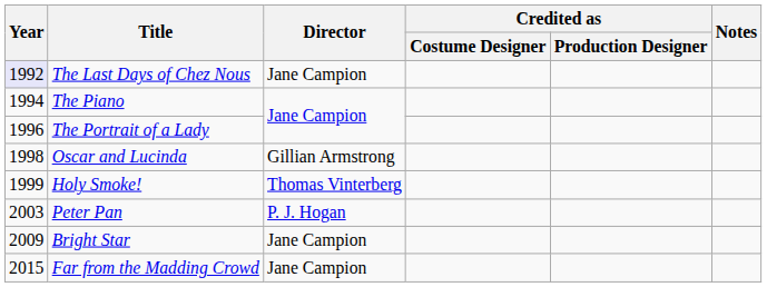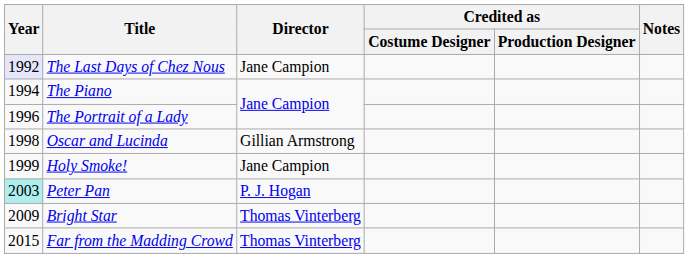 <table class="wikitable sortable">
 <tr>
 <th rowspan="2" scope="col">Year</th>
 <th rowspan="2" scope="col">Title</th>
 <th rowspan="2" scope="col">Director</th>
 <th colspan="2" scope="col">Credited as</th>
 <th rowspan="2" class="unsortable" scope="col">Notes</th>
 </tr>
 <tr>
 <th scope="col">Costume Designer</th>
 <th scope="col">Production Designer</th>
 </tr>
 <tr>
 <td style="background: lavender;">1992</td>
 <td><em><a href='#'>The Last Days of Chez Nous</a></em></td>
 <td>Jane Campion</td>
 <td></td>
 <td></td>
 <td></td>
 </tr>
 <tr>
 <td>1994</td>
 <td><em><a href='#'>The Piano</a></em></td>
 <td rowspan="2"><a href='#'>Jane Campion</a></td>
 <td></td>
 <td></td>
 <td></td>
 </tr>
 <tr>
 <td>1996</td>
 <td><em><a href='#'>The Portrait of a Lady</a></em></td>
 <td></td>
 <td></td>
 <td></td>
 </tr>
 <tr>
 <td>1998</td>
 <td><em><a href='#'>Oscar and Lucinda</a></em></td>
 <td>Gillian Armstrong</td>
 <td></td>
 <td></td>
 <td></td>
 </tr>
 <tr>
 <td>1999</td>
 <td><em><a href='#'>Holy Smoke!</a></em></td>
-<td><a href='#'>Thomas Vinterberg</a></td>
+<td>Jane Campion</td>
 <td></td>
 <td></td>
 <td></td>
 </tr>
 <tr>
-<td>2003</td>
+<td style="background: paleturquoise;">2003</td>
 <td><em><a href='#'>Peter Pan</a></em></td>
 <td><a href='#'>P. J. Hogan</a></td>
 <td></td>
 <td></td>
 <td></td>
 </tr>
 <tr>
 <td>2009</td>
 <td><em><a href='#'>Bright Star</a></em></td>
-<td>Jane Campion</td>
+<td><a href='#'>Thomas Vinterberg</a></td>
 <td></td>
 <td></td>
 <td></td>
 </tr>
 <tr>
 <td>2015</td>
 <td><em><a href='#'>Far from the Madding Crowd</a></em></td>
-<td>Jane Campion</td>
+<td><a href='#'>Thomas Vinterberg</a></td>
 <td></td>
 <td></td>
 <td></td>
 </tr>
 </table>
